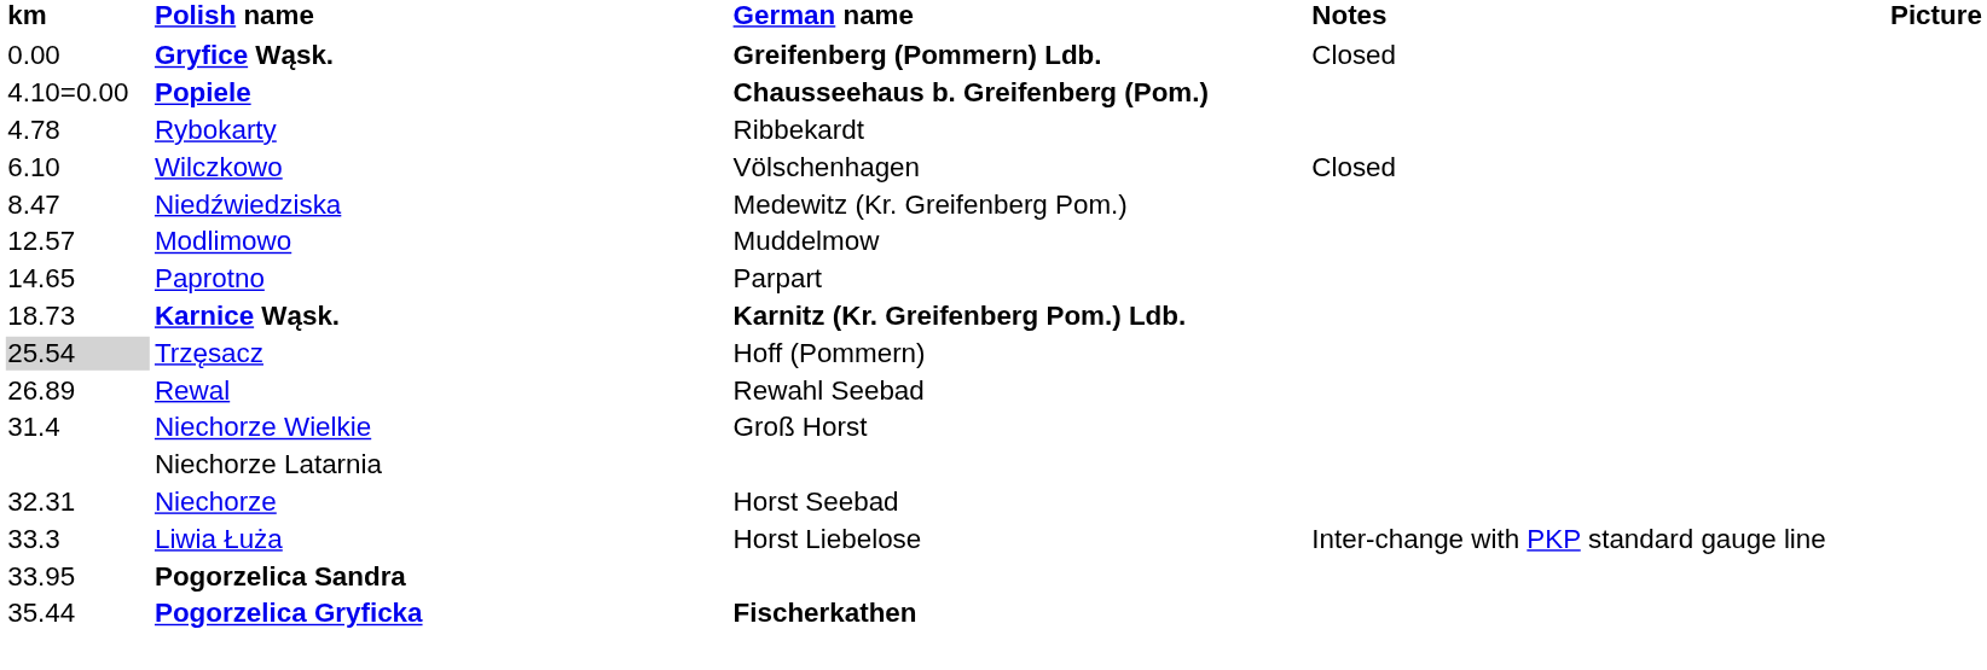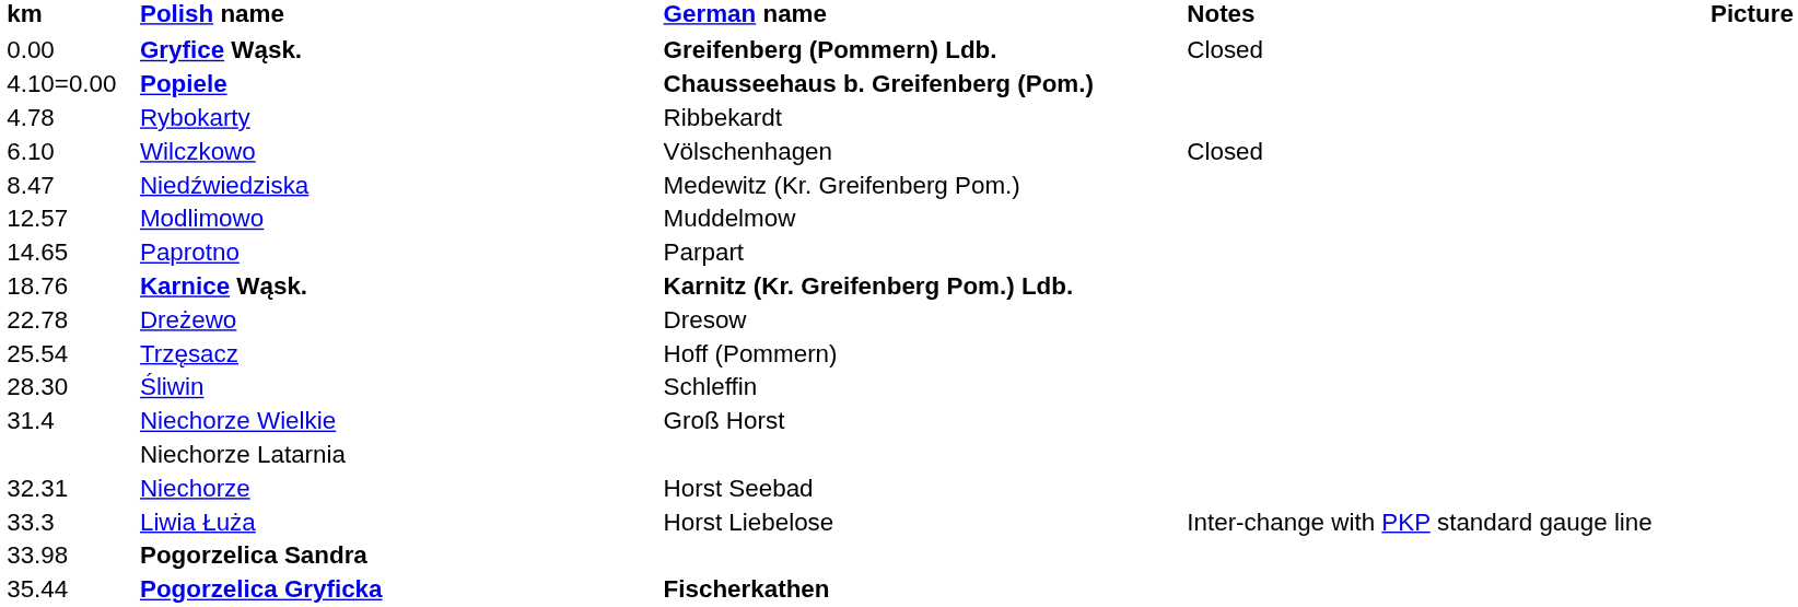 <table>
 <tr>
 <td width="5%"><strong>km</strong></td>
 <td width="20%"><strong><a href='#'>Polish</a> name</strong></td>
 <td width="20%"><strong><a href='#'>German</a> name</strong></td>
 <td width="20%"><strong>Notes</strong></td>
 <td width="25%"><strong>Picture</strong></td>
 </tr>
 <tr>
 </tr>
 <tr>
 <td>0.00</td>
 <td><strong><a href='#'>Gryfice</a> Wąsk.</strong></td>
 <td><strong>Greifenberg (Pommern) Ldb.</strong></td>
 <td>Closed</td>
 <td></td>
 </tr>
 <tr>
 <td>4.10=0.00</td>
 <td><strong><a href='#'>Popiele</a></strong></td>
 <td><strong>Chausseehaus b. Greifenberg (Pom.)</strong></td>
 <td></td>
 <td></td>
 </tr>
 <tr>
 <td>4.78</td>
 <td><a href='#'>Rybokarty</a></td>
 <td>Ribbekardt</td>
 </tr>
 <tr>
 <td>6.10</td>
 <td><a href='#'>Wilczkowo</a></td>
 <td>Völschenhagen</td>
 <td>Closed</td>
 </tr>
 <tr>
 <td>8.47</td>
 <td><a href='#'>Niedźwiedziska</a></td>
 <td>Medewitz (Kr. Greifenberg Pom.)</td>
 </tr>
 <tr>
 <td>12.57</td>
 <td><a href='#'>Modlimowo</a></td>
 <td>Muddelmow</td>
 <td></td>
 <td></td>
 </tr>
 <tr>
 <td>14.65</td>
 <td><a href='#'>Paprotno</a></td>
 <td>Parpart</td>
 <td></td>
 <td></td>
 </tr>
 <tr>
-<td>18.73</td>
+<td>18.76</td>
 <td><strong><a href='#'>Karnice</a> Wąsk.</strong></td>
 <td><strong>Karnitz (Kr. Greifenberg Pom.) Ldb.</strong></td>
 <td></td>
 <td></td>
 </tr>
 <tr>
-<td style="background: lightgrey;">25.54</td>
+<td>22.78</td>
+<td><a href='#'>Dreżewo</a></td>
+<td>Dresow</td>
+<td></td>
+<td></td>
+</tr>
+<tr>
+<td>25.54</td>
 <td><a href='#'>Trzęsacz</a></td>
 <td>Hoff (Pommern)</td>
 </tr>
 <tr>
-<td>26.89</td>
-<td><a href='#'>Rewal</a></td>
-<td>Rewahl Seebad</td>
+<td>28.30</td>
+<td><a href='#'>Śliwin</a></td>
+<td>Schleffin</td>
 <td></td>
 <td></td>
 </tr>
 <tr>
 <td>31.4</td>
 <td><a href='#'>Niechorze Wielkie</a></td>
 <td>Groß Horst</td>
 </tr>
 <tr>
 <td></td>
 <td>Niechorze Latarnia</td>
 <td></td>
 <td></td>
 <td></td>
 </tr>
 <tr>
 <td>32.31</td>
 <td><a href='#'>Niechorze</a></td>
 <td>Horst Seebad</td>
 <td></td>
 <td></td>
 </tr>
 <tr>
 <td>33.3</td>
 <td><a href='#'>Liwia Łuża</a></td>
 <td>Horst Liebelose</td>
 <td>Inter-change with <a href='#'>PKP</a> standard gauge line</td>
 </tr>
 <tr>
-<td>33.95</td>
+<td>33.98</td>
 <td><strong>Pogorzelica Sandra</strong></td>
 <td></td>
 </tr>
 <tr>
 <td>35.44</td>
 <td><strong><a href='#'>Pogorzelica Gryficka</a></strong></td>
 <td><strong>Fischerkathen</strong></td>
 <td></td>
 <td></td>
 </tr>
 </table>
